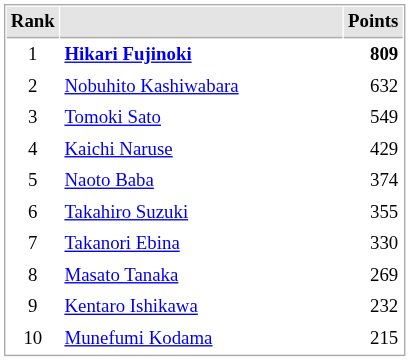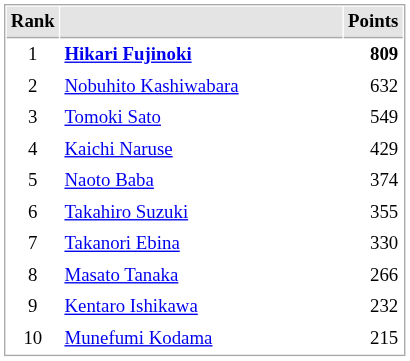 <table cellspacing="1" cellpadding="3" style="border:1px solid #AAAAAA;font-size:86%">
 <tr style="background-color: #E4E4E4;">
 <th style="border-bottom:1px solid #AAAAAA" width=10>Rank</th>
 <th style="border-bottom:1px solid #AAAAAA" width=200></th>
 <th style="border-bottom:1px solid #AAAAAA" width=20 align=right>Points</th>
 </tr>
 <tr>
 <td align=center>1</td>
 <td> <strong><a href='#'>Hikari Fujinoki</a></strong></td>
 <td align=right><strong>809</strong></td>
 </tr>
 <tr>
 <td align=center>2</td>
 <td> <a href='#'>Nobuhito Kashiwabara</a></td>
 <td align=right>632</td>
 </tr>
 <tr>
 <td align=center>3</td>
 <td> <a href='#'>Tomoki Sato</a></td>
 <td align=right>549</td>
 </tr>
 <tr>
 <td align=center>4</td>
 <td> <a href='#'>Kaichi Naruse</a></td>
 <td align=right>429</td>
 </tr>
 <tr>
 <td align=center>5</td>
 <td> <a href='#'>Naoto Baba</a></td>
 <td align=right>374</td>
 </tr>
 <tr>
 <td align=center>6</td>
 <td> <a href='#'>Takahiro Suzuki</a></td>
 <td align=right>355</td>
 </tr>
 <tr>
 <td align=center>7</td>
 <td> <a href='#'>Takanori Ebina</a></td>
 <td align=right>330</td>
 </tr>
 <tr>
 <td align=center>8</td>
 <td> <a href='#'>Masato Tanaka</a></td>
-<td align=right>269</td>
+<td align=right>266</td>
 </tr>
 <tr>
 <td align=center>9</td>
 <td> <a href='#'>Kentaro Ishikawa</a></td>
 <td align=right>232</td>
 </tr>
 <tr>
 <td align=center>10</td>
 <td> <a href='#'>Munefumi Kodama</a></td>
 <td align=right>215</td>
 </tr>
 </table>
